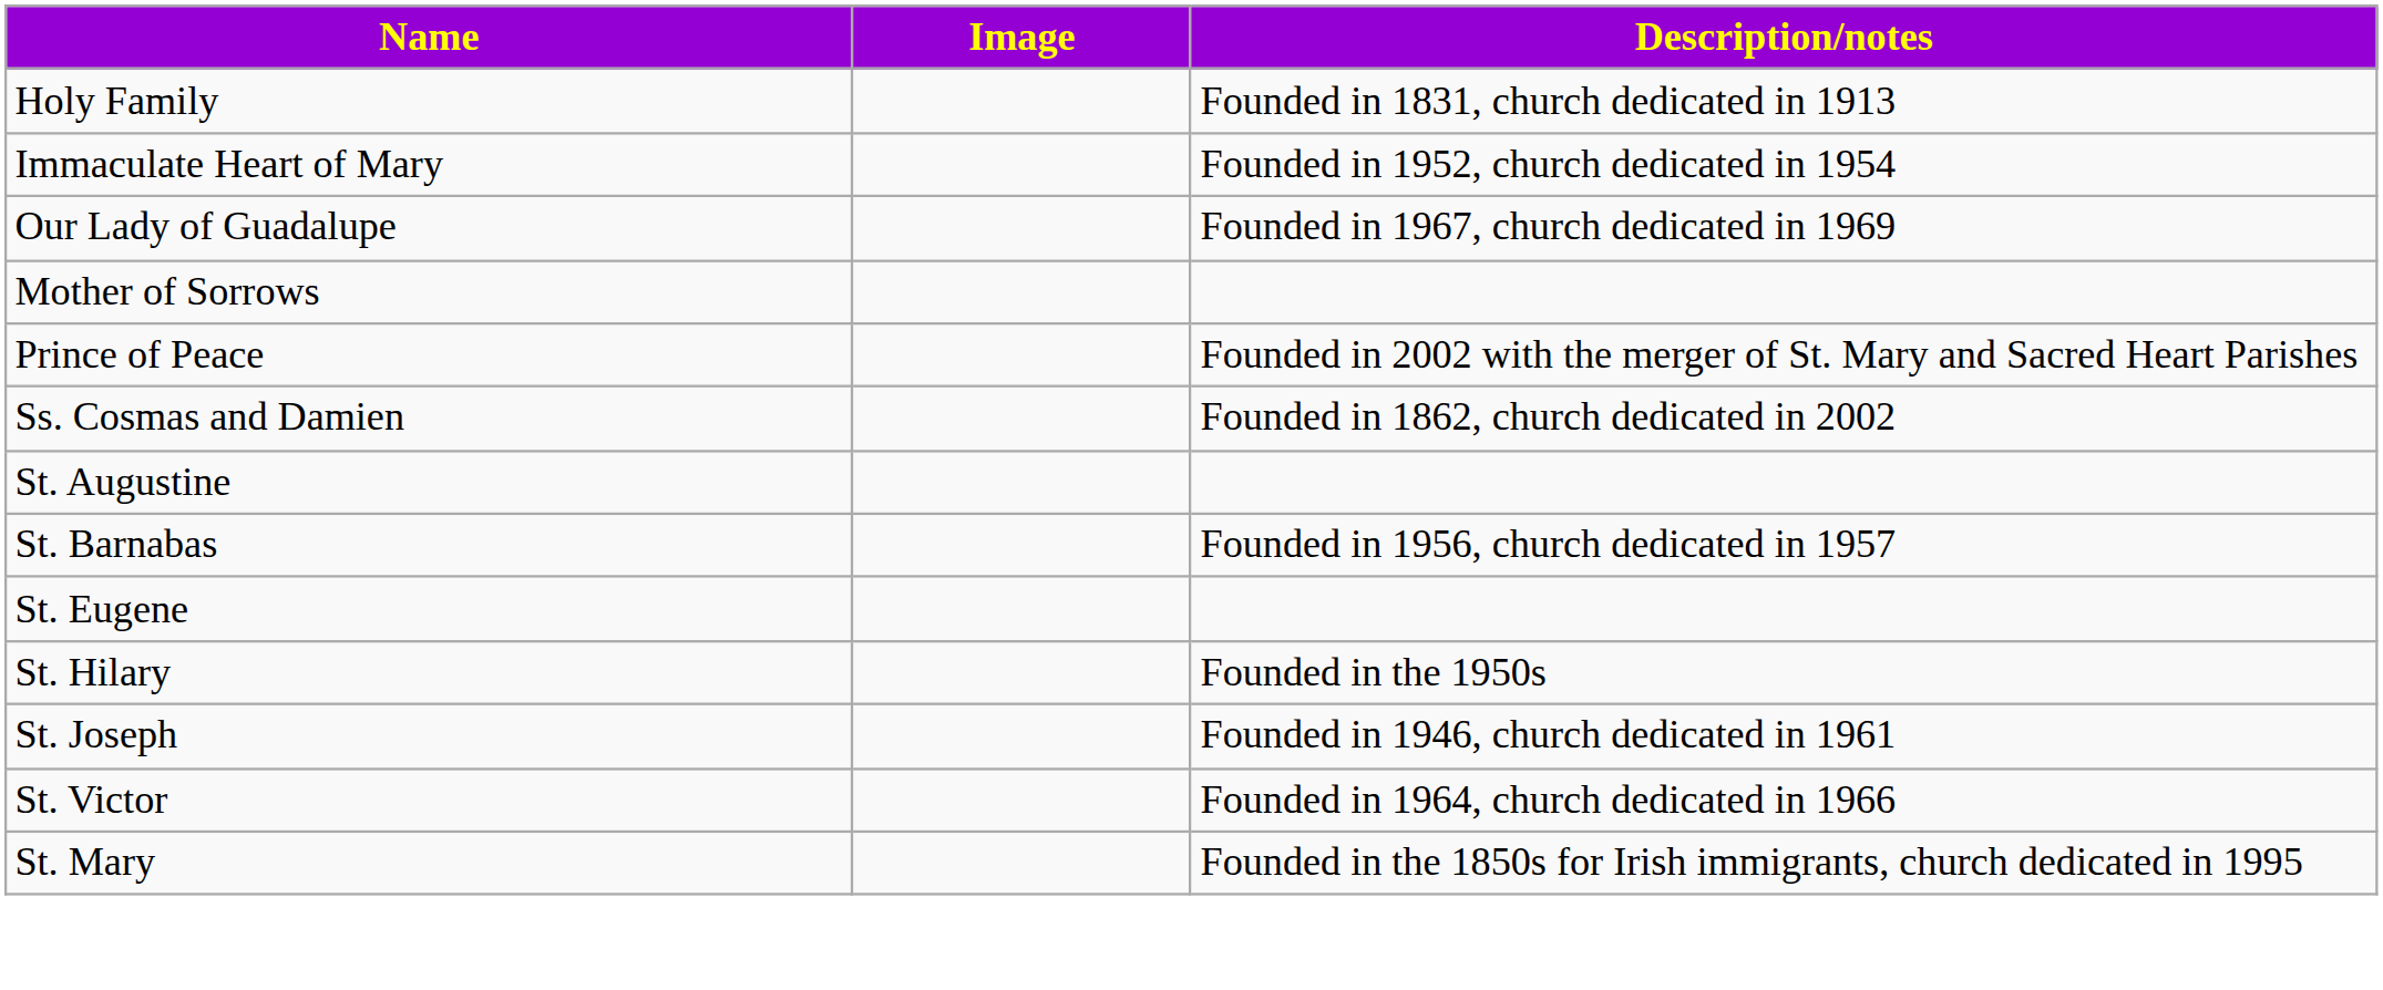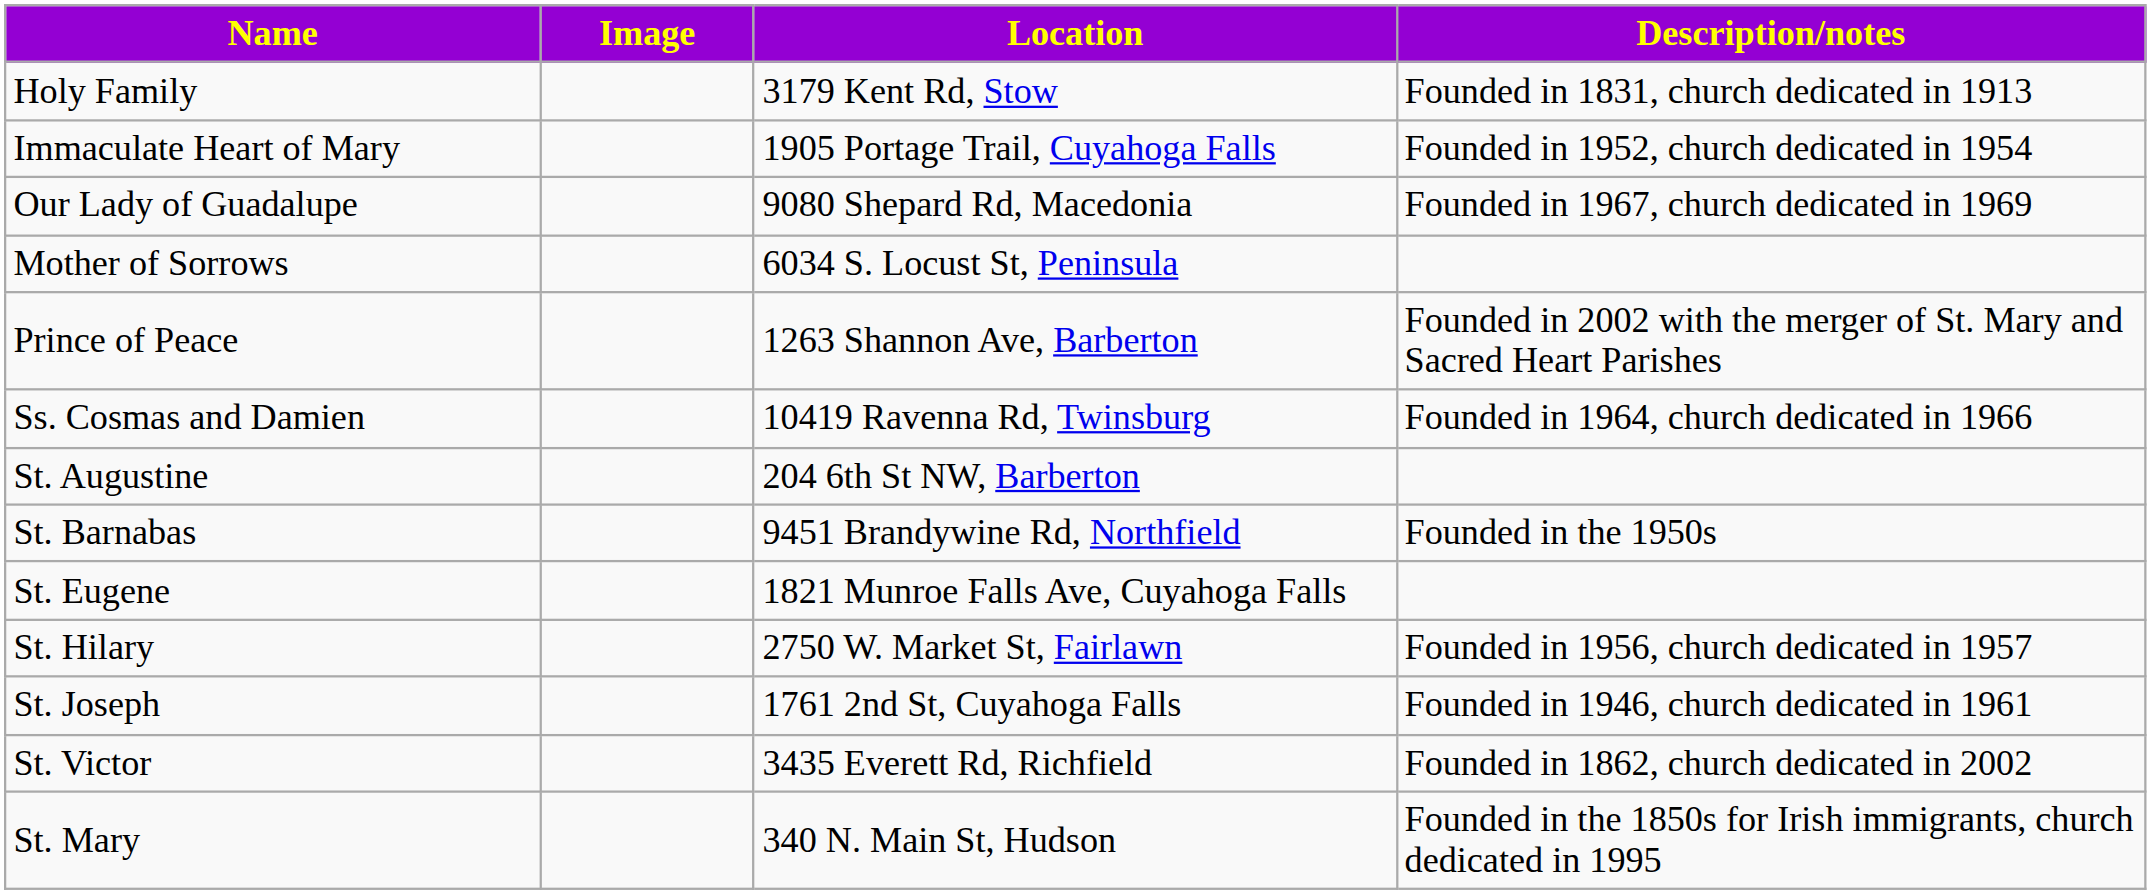 <table class="wikitable sortable" style="width:75%">
 <tr>
 <th style="background:darkviolet; color:yellow;" width="25%"><strong>Name</strong></th>
 <th style="background:darkviolet; color:yellow;" width="10%"><strong>Image</strong></th>
+<th style="background:darkviolet; color:yellow;" width="30%"><strong>Location</strong></th>
 <th style="background:darkviolet; color:yellow;" width="35%"><strong>Description/notes</strong></th>
 </tr>
 <tr>
 <td>Holy Family</td>
 <td></td>
+<td>3179 Kent Rd, <a href='#'>Stow</a></td>
 <td>Founded in 1831, church dedicated in 1913</td>
 </tr>
 <tr>
 <td>Immaculate Heart of Mary</td>
 <td></td>
+<td>1905 Portage Trail, <a href='#'>Cuyahoga Falls</a></td>
 <td>Founded in 1952, church dedicated in 1954</td>
 </tr>
 <tr>
 <td>Our Lady of Guadalupe</td>
 <td></td>
+<td>9080 Shepard Rd, Macedonia</td>
 <td>Founded in 1967, church dedicated in 1969</td>
 </tr>
 <tr>
 <td>Mother of Sorrows</td>
 <td></td>
+<td>6034 S. Locust St, <a href='#'>Peninsula</a></td>
 <td></td>
 </tr>
 <tr>
 <td>Prince of Peace</td>
 <td></td>
+<td>1263 Shannon Ave, <a href='#'>Barberton</a></td>
 <td>Founded in 2002 with the merger of St. Mary and Sacred Heart Parishes</td>
 </tr>
 <tr>
 <td>Ss. Cosmas and Damien</td>
 <td></td>
-<td>Founded in 1862, church dedicated in 2002</td>
+<td>10419 Ravenna Rd, <a href='#'>Twinsburg</a></td>
+<td>Founded in 1964, church dedicated in 1966</td>
 </tr>
 <tr>
 <td>St. Augustine</td>
 <td></td>
+<td>204 6th St NW, <a href='#'>Barberton</a></td>
 <td></td>
 </tr>
 <tr>
 <td>St. Barnabas</td>
 <td></td>
-<td>Founded in 1956, church dedicated in 1957</td>
+<td>9451 Brandywine Rd, <a href='#'>Northfield</a></td>
+<td>Founded in the 1950s</td>
 </tr>
 <tr>
 <td>St. Eugene</td>
 <td></td>
+<td>1821 Munroe Falls Ave, Cuyahoga Falls</td>
 <td></td>
 </tr>
 <tr>
 <td>St. Hilary</td>
 <td></td>
-<td>Founded in the 1950s</td>
+<td>2750 W. Market St, <a href='#'>Fairlawn</a></td>
+<td>Founded in 1956, church dedicated in 1957</td>
 </tr>
 <tr>
 <td>St. Joseph</td>
 <td></td>
+<td>1761 2nd St, Cuyahoga Falls</td>
 <td>Founded in 1946, church dedicated in 1961</td>
 </tr>
 <tr>
 <td>St. Victor</td>
 <td></td>
-<td>Founded in 1964, church dedicated in 1966</td>
+<td>3435 Everett Rd, Richfield</td>
+<td>Founded in 1862, church dedicated in 2002</td>
 </tr>
 <tr>
 <td>St. Mary</td>
 <td></td>
+<td>340 N. Main St, Hudson</td>
 <td>Founded in the 1850s for Irish immigrants, church dedicated in 1995</td>
 </tr>
 </table>
